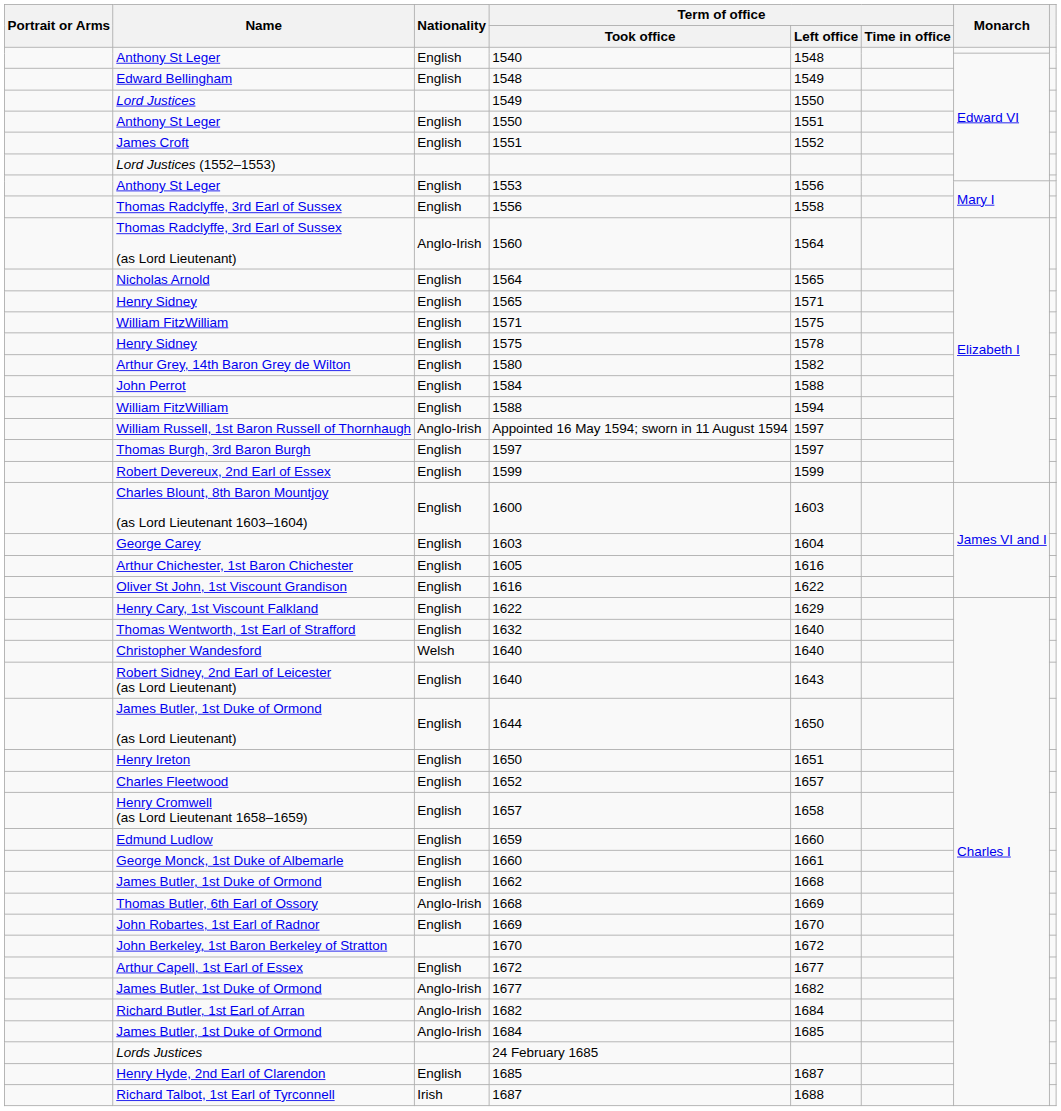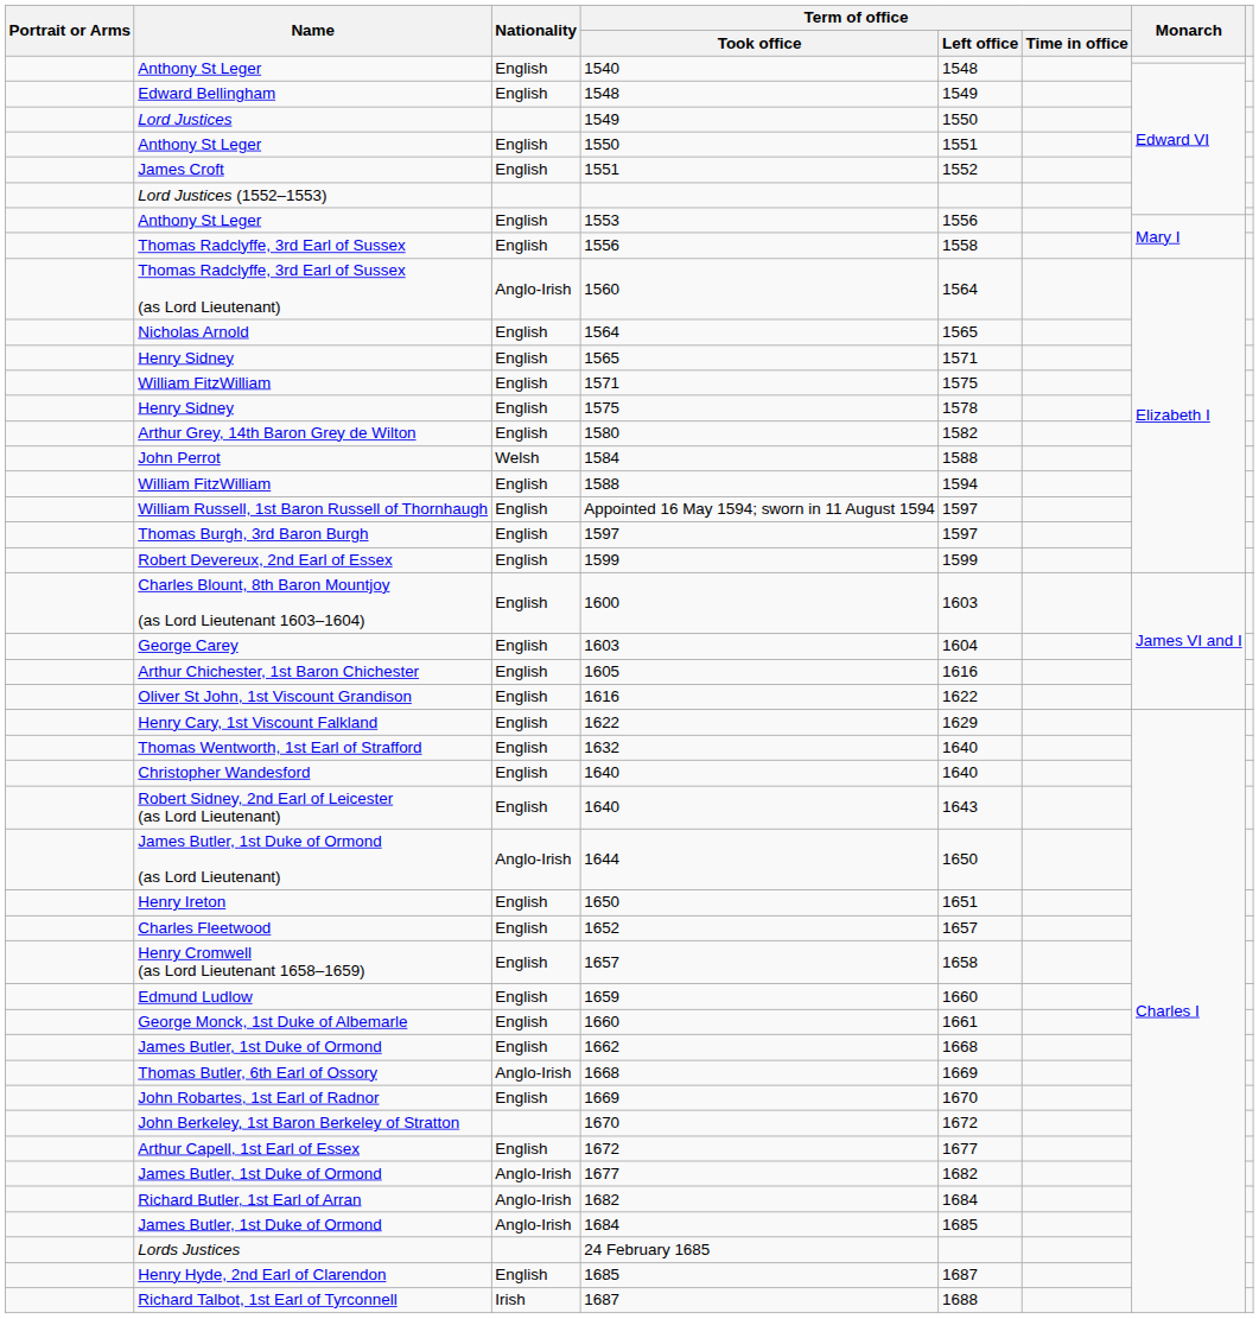 <table class="wikitable">
 <tr>
 <th rowspan="2">Portrait or Arms</th>
 <th rowspan="2">Name<br></th>
 <th rowspan="2">Nationality</th>
 <th colspan="3">Term of office</th>
 <th rowspan="2">Monarch</th>
 <th rowspan="2"></th>
 </tr>
 <tr>
 <th>Took office</th>
 <th>Left office</th>
 <th>Time in office</th>
 </tr>
 <tr>
 <td rowspan="2"></td>
 <td rowspan="2"><a href='#'>Anthony St Leger</a><br></td>
 <td rowspan="2">English</td>
 <td rowspan="2">1540</td>
 <td rowspan="2">1548</td>
 <td rowspan="2"></td>
 <td></td>
 <td rowspan="2"></td>
 </tr>
 <tr>
 <td rowspan="7"><a href='#'>Edward VI</a></td>
 </tr>
 <tr>
 <td></td>
 <td><a href='#'>Edward Bellingham</a><br></td>
 <td>English</td>
 <td>1548</td>
 <td>1549</td>
 <td></td>
 <td></td>
 </tr>
 <tr>
 <td></td>
 <td><em><a href='#'>Lord Justices</a></em></td>
 <td></td>
 <td>1549</td>
 <td>1550</td>
 <td></td>
 <td></td>
 </tr>
 <tr>
 <td></td>
 <td><a href='#'>Anthony St Leger</a><br></td>
 <td>English</td>
 <td>1550</td>
 <td>1551</td>
 <td></td>
 <td></td>
 </tr>
 <tr>
 <td></td>
 <td><a href='#'>James Croft</a><br></td>
 <td>English</td>
 <td>1551</td>
 <td>1552</td>
 <td></td>
 <td></td>
 </tr>
 <tr>
 <td></td>
 <td><em>Lord Justices</em> (1552–1553)</td>
 <td></td>
 <td></td>
 <td></td>
 <td></td>
 <td></td>
 </tr>
 <tr>
 <td rowspan="2"></td>
 <td rowspan="2"><a href='#'>Anthony St Leger</a><br></td>
 <td rowspan="2">English</td>
 <td rowspan="2">1553</td>
 <td rowspan="2">1556</td>
 <td rowspan="2"></td>
 <td></td>
 </tr>
 <tr>
 <td rowspan="2"><a href='#'>Mary I</a></td>
 <td></td>
 </tr>
 <tr>
 <td></td>
 <td><a href='#'>Thomas Radclyffe, 3rd Earl of Sussex</a><br></td>
 <td>English</td>
 <td>1556</td>
 <td>1558</td>
 <td></td>
 <td></td>
 </tr>
 <tr>
 <td></td>
 <td><a href='#'>Thomas Radclyffe, 3rd Earl of Sussex</a><br><br>(as Lord Lieutenant)</td>
 <td>Anglo-Irish</td>
 <td>1560</td>
 <td>1564</td>
 <td></td>
 <td rowspan="12"><a href='#'>Elizabeth I</a></td>
 <td></td>
 </tr>
 <tr>
 <td></td>
 <td><a href='#'>Nicholas Arnold</a><br></td>
 <td>English</td>
 <td>1564</td>
 <td>1565</td>
 <td></td>
 <td></td>
 </tr>
 <tr>
 <td></td>
 <td><a href='#'>Henry Sidney</a><br></td>
 <td>English</td>
 <td>1565</td>
 <td>1571</td>
 <td></td>
 <td></td>
 </tr>
 <tr>
 <td></td>
 <td><a href='#'>William FitzWilliam</a><br></td>
 <td>English</td>
 <td>1571</td>
 <td>1575</td>
 <td></td>
 <td></td>
 </tr>
 <tr>
 <td></td>
 <td><a href='#'>Henry Sidney</a><br></td>
 <td>English</td>
 <td>1575</td>
 <td>1578</td>
 <td></td>
 <td></td>
 </tr>
 <tr>
 <td></td>
 <td><a href='#'>Arthur Grey, 14th Baron Grey de Wilton</a><br></td>
 <td>English</td>
 <td>1580</td>
 <td>1582</td>
 <td></td>
 <td></td>
 </tr>
 <tr>
 <td></td>
 <td><a href='#'>John Perrot</a><br></td>
-<td>English</td>
+<td>Welsh</td>
 <td>1584</td>
 <td>1588</td>
 <td></td>
 <td></td>
 </tr>
 <tr>
 <td></td>
 <td><a href='#'>William FitzWilliam</a><br></td>
 <td>English</td>
 <td>1588</td>
 <td>1594</td>
 <td></td>
 <td></td>
 </tr>
 <tr>
 <td></td>
 <td><a href='#'>William Russell, 1st Baron Russell of Thornhaugh</a><br></td>
-<td>Anglo-Irish</td>
+<td>English</td>
 <td>Appointed 16 May 1594; sworn in 11 August 1594</td>
 <td>1597</td>
 <td></td>
 <td></td>
 </tr>
 <tr>
 <td></td>
 <td><a href='#'>Thomas Burgh, 3rd Baron Burgh</a><br></td>
 <td>English</td>
 <td>1597</td>
 <td>1597</td>
 <td></td>
 <td></td>
 </tr>
 <tr>
 <td></td>
 <td><a href='#'>Robert Devereux, 2nd Earl of Essex</a><br></td>
 <td>English</td>
 <td>1599</td>
 <td>1599</td>
 <td></td>
 <td></td>
 </tr>
 <tr>
 <td rowspan="2"></td>
 <td rowspan="2"><a href='#'>Charles Blount, 8th Baron Mountjoy</a><br><br>(as Lord Lieutenant 1603–1604)</td>
 <td rowspan="2">English</td>
 <td rowspan="2">1600</td>
 <td rowspan="2">1603</td>
 <td rowspan="2"></td>
 <td rowspan="2"></td>
 </tr>
 <tr>
 <td rowspan="5"><a href='#'>James VI and I</a></td>
 </tr>
 <tr>
 <td></td>
 <td><a href='#'>George Carey</a><br></td>
 <td>English</td>
 <td>1603</td>
 <td>1604</td>
 <td></td>
 <td></td>
 </tr>
 <tr>
 <td></td>
 <td><a href='#'>Arthur Chichester, 1st Baron Chichester</a><br></td>
 <td>English</td>
 <td>1605</td>
 <td>1616</td>
 <td></td>
 <td></td>
 </tr>
 <tr>
 <td></td>
 <td><a href='#'>Oliver St John, 1st Viscount Grandison</a><br></td>
 <td>English</td>
 <td>1616</td>
 <td>1622</td>
 <td></td>
 </tr>
 <tr>
 <td rowspan="2"></td>
 <td rowspan="2"><a href='#'>Henry Cary, 1st Viscount Falkland</a><br></td>
 <td rowspan="2">English</td>
 <td rowspan="2">1622</td>
 <td rowspan="2">1629</td>
 <td rowspan="2"></td>
 <td rowspan="2"></td>
 </tr>
 <tr>
 <td rowspan="21"><a href='#'>Charles I</a></td>
 </tr>
 <tr>
 <td></td>
 <td><a href='#'>Thomas Wentworth, 1st Earl of Strafford</a><br></td>
 <td>English</td>
 <td>1632</td>
 <td>1640</td>
 <td></td>
 <td></td>
 </tr>
 <tr>
 <td></td>
 <td><a href='#'>Christopher Wandesford</a><br></td>
-<td>Welsh</td>
+<td>English</td>
 <td>1640</td>
 <td>1640</td>
 <td></td>
 <td></td>
 </tr>
 <tr>
 <td></td>
 <td><a href='#'>Robert Sidney, 2nd Earl of Leicester</a><br> (as Lord Lieutenant)</td>
 <td>English</td>
 <td>1640</td>
 <td>1643</td>
 <td></td>
 <td></td>
 </tr>
 <tr>
 <td></td>
 <td><a href='#'>James Butler, 1st Duke of Ormond</a><br><br>(as Lord Lieutenant)</td>
-<td>English</td>
+<td>Anglo-Irish</td>
 <td>1644</td>
 <td>1650</td>
 <td></td>
 <td></td>
 </tr>
 <tr>
 <td></td>
 <td><a href='#'>Henry Ireton</a><br></td>
 <td>English</td>
 <td>1650</td>
 <td>1651</td>
 <td></td>
 <td></td>
 </tr>
 <tr>
 <td></td>
 <td><a href='#'>Charles Fleetwood</a><br></td>
 <td>English</td>
 <td>1652</td>
 <td>1657</td>
 <td></td>
 <td></td>
 </tr>
 <tr>
 <td></td>
 <td><a href='#'>Henry Cromwell</a><br> (as Lord Lieutenant 1658–1659)</td>
 <td>English</td>
 <td>1657</td>
 <td>1658</td>
 <td></td>
 <td></td>
 </tr>
 <tr>
 <td></td>
 <td><a href='#'>Edmund Ludlow</a><br></td>
 <td>English</td>
 <td>1659</td>
 <td>1660</td>
 <td></td>
 <td></td>
 </tr>
 <tr>
 <td></td>
 <td><a href='#'>George Monck, 1st Duke of Albemarle</a><br></td>
 <td>English</td>
 <td>1660</td>
 <td>1661</td>
 <td></td>
 </tr>
 <tr>
 <td></td>
 <td><a href='#'>James Butler, 1st Duke of Ormond</a><br></td>
 <td>English</td>
 <td>1662</td>
 <td>1668</td>
 <td></td>
 <td></td>
 </tr>
 <tr>
 <td></td>
 <td><a href='#'>Thomas Butler, 6th Earl of Ossory</a><br></td>
 <td>Anglo-Irish</td>
 <td>1668</td>
 <td>1669</td>
 <td></td>
 <td></td>
 </tr>
 <tr>
 <td></td>
 <td><a href='#'>John Robartes, 1st Earl of Radnor</a><br></td>
 <td>English</td>
 <td>1669</td>
 <td>1670</td>
 <td></td>
 <td></td>
 </tr>
 <tr>
 <td></td>
 <td><a href='#'>John Berkeley, 1st Baron Berkeley of Stratton</a><br></td>
 <td></td>
 <td>1670</td>
 <td>1672</td>
 <td></td>
 <td></td>
 </tr>
 <tr>
 <td></td>
 <td><a href='#'>Arthur Capell, 1st Earl of Essex</a><br></td>
 <td>English</td>
 <td>1672</td>
 <td>1677</td>
 <td></td>
 <td></td>
 </tr>
 <tr>
 <td></td>
 <td><a href='#'>James Butler, 1st Duke of Ormond</a><br></td>
 <td>Anglo-Irish</td>
 <td>1677</td>
 <td>1682</td>
 <td></td>
 <td></td>
 </tr>
 <tr>
 <td></td>
 <td><a href='#'>Richard Butler, 1st Earl of Arran</a><br></td>
 <td>Anglo-Irish</td>
 <td>1682</td>
 <td>1684</td>
 <td></td>
 <td></td>
 </tr>
 <tr>
 <td></td>
 <td><a href='#'>James Butler, 1st Duke of Ormond</a><br></td>
 <td>Anglo-Irish</td>
 <td>1684</td>
 <td>1685</td>
 <td></td>
 <td></td>
 </tr>
 <tr>
 <td></td>
 <td><em>Lords Justices</em></td>
 <td></td>
 <td>24 February 1685</td>
 <td></td>
 <td></td>
 <td></td>
 </tr>
 <tr>
 <td></td>
 <td><a href='#'>Henry Hyde, 2nd Earl of Clarendon</a><br></td>
 <td>English</td>
 <td>1685</td>
 <td>1687</td>
 <td></td>
 <td></td>
 </tr>
 <tr>
 <td></td>
 <td><a href='#'>Richard Talbot, 1st Earl of Tyrconnell</a><br></td>
 <td>Irish</td>
 <td>1687</td>
 <td>1688</td>
 <td></td>
 <td></td>
 </tr>
 </table>
